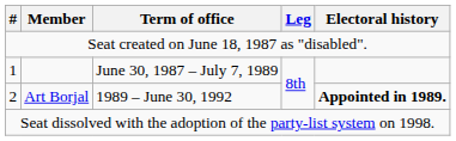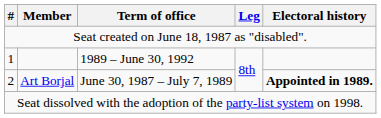 <table class="wikitable" style="font-size:95%;">
 <tr>
 <th>#</th>
 <th>Member</th>
 <th>Term of office</th>
 <th><a href='#'>Leg</a></th>
 <th>Electoral history</th>
 </tr>
 <tr>
 <td colspan="5" align="center">Seat created on June 18, 1987 as "disabled".</td>
 </tr>
 <tr>
 <td>1</td>
 <td></td>
-<td>June 30, 1987 – July 7, 1989</td>
+<td>1989 – June 30, 1992</td>
 <td rowspan="2"><a href='#'>8th</a></td>
 <td></td>
 </tr>
 <tr>
 <td>2</td>
 <td><a href='#'>Art Borjal</a></td>
-<td>1989 – June 30, 1992</td>
+<td>June 30, 1987 – July 7, 1989</td>
 <td><strong>Appointed in 1989.</strong></td>
 </tr>
 <tr>
 <td colspan="5" align="center">Seat dissolved with the adoption of the <a href='#'>party-list system</a> on 1998.</td>
 </tr>
 </table>
